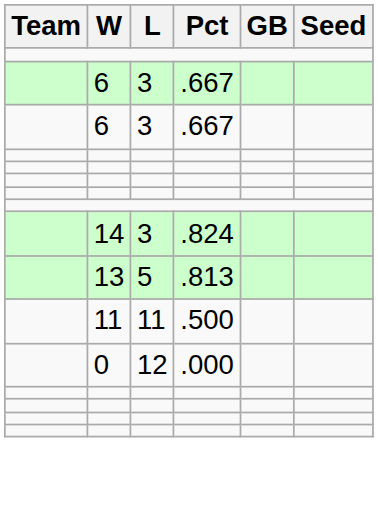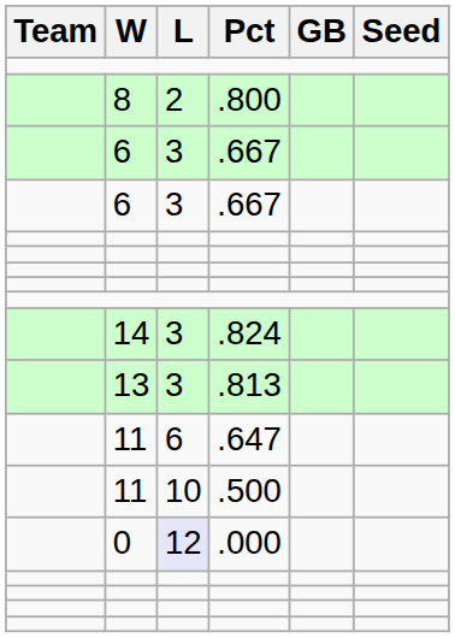 <table class="wikitable">
 <tr>
 <th>Team</th>
 <th>W</th>
 <th>L</th>
 <th>Pct</th>
 <th>GB</th>
 <th>Seed</th>
 </tr>
 <tr>
 <td colspan=6></td>
+</tr>
+<tr bgcolor="#ccffcc">
+<td></td>
+<td>8</td>
+<td>2</td>
+<td>.800</td>
+<td></td>
+<td></td>
 </tr>
 <tr bgcolor="#ccffcc">
 <td></td>
 <td>6</td>
 <td>3</td>
 <td>.667</td>
 <td></td>
 <td></td>
 </tr>
 <tr>
 <td></td>
 <td>6</td>
 <td>3</td>
 <td>.667</td>
 <td></td>
 <td></td>
 </tr>
 <tr>
 <td></td>
 <td></td>
 <td></td>
 <td></td>
 <td></td>
 <td></td>
 </tr>
 <tr>
 <td></td>
 <td></td>
 <td></td>
 <td></td>
 <td></td>
 <td></td>
 </tr>
 <tr>
 <td></td>
 <td></td>
 <td></td>
 <td></td>
 <td></td>
 <td></td>
 </tr>
 <tr>
 <td></td>
 <td></td>
 <td></td>
 <td></td>
 <td></td>
 <td></td>
 </tr>
 <tr>
 <td colspan=6></td>
 </tr>
 <tr bgcolor="#ccffcc">
 <td></td>
 <td>14</td>
 <td>3</td>
 <td>.824</td>
 <td></td>
 <td></td>
 </tr>
 <tr bgcolor="#ccffcc">
 <td></td>
 <td>13</td>
-<td>5</td>
+<td>3</td>
 <td>.813</td>
 <td></td>
 <td></td>
 </tr>
 <tr>
 <td></td>
 <td>11</td>
+<td>6</td>
+<td>.647</td>
+<td></td>
+<td></td>
+</tr>
+<tr>
+<td></td>
 <td>11</td>
+<td>10</td>
 <td>.500</td>
 <td></td>
 <td></td>
 </tr>
 <tr>
 <td></td>
 <td>0</td>
-<td>12</td>
+<td style="background: lavender;">12</td>
 <td>.000</td>
 <td></td>
 <td></td>
 </tr>
 <tr>
 <td></td>
 <td></td>
 <td></td>
 <td></td>
 <td></td>
 <td></td>
 </tr>
 <tr>
 <td></td>
 <td></td>
 <td></td>
 <td></td>
 <td></td>
 <td></td>
 </tr>
 <tr>
 <td></td>
 <td></td>
 <td></td>
 <td></td>
 <td></td>
 <td></td>
 </tr>
 <tr>
 <td></td>
 <td></td>
 <td></td>
 <td></td>
 <td></td>
 <td></td>
 </tr>
 </table>
